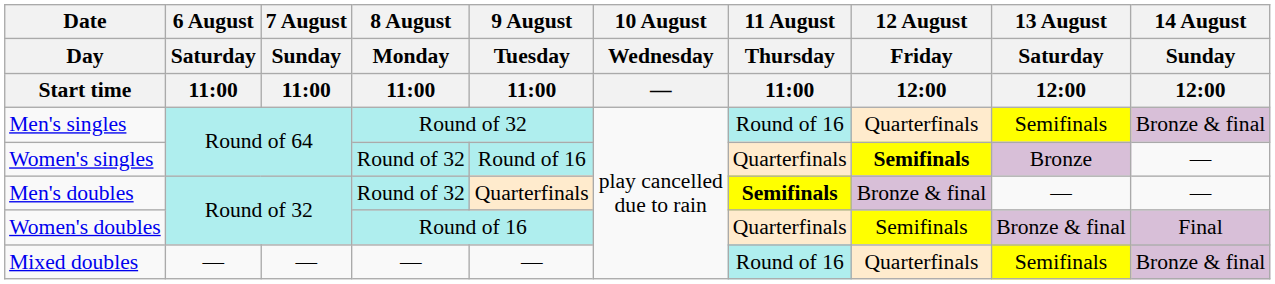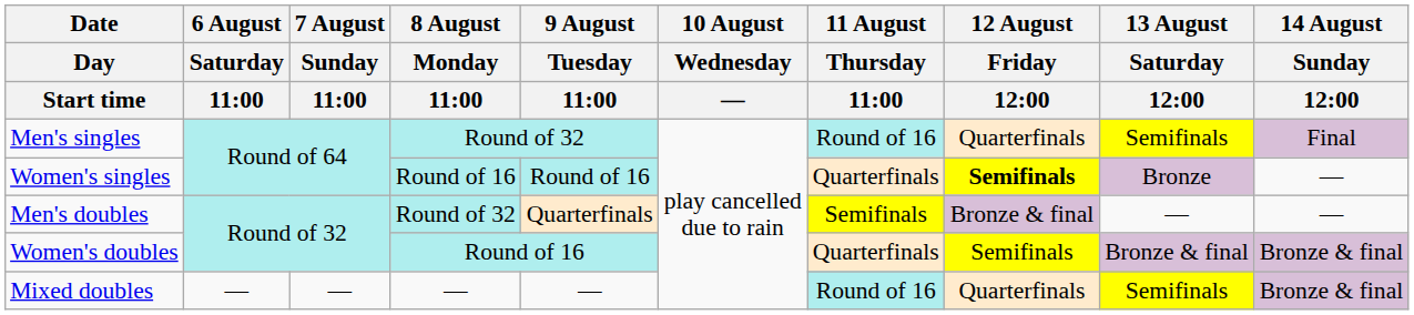 <table class="wikitable" style="margin:1em auto; text-align:center">
 <tr>
 <th>Date</th>
 <th>6 August</th>
 <th>7 August</th>
 <th>8 August</th>
 <th>9 August</th>
 <th>10 August</th>
 <th>11 August</th>
 <th>12 August</th>
 <th>13 August</th>
 <th>14 August</th>
 </tr>
 <tr>
 <th>Day</th>
 <th>Saturday</th>
 <th>Sunday</th>
 <th>Monday</th>
 <th>Tuesday</th>
 <th>Wednesday</th>
 <th>Thursday</th>
 <th>Friday</th>
 <th>Saturday</th>
 <th>Sunday</th>
 </tr>
 <tr>
 <th>Start time</th>
 <th>11:00</th>
 <th>11:00</th>
 <th>11:00</th>
 <th>11:00</th>
 <th>—</th>
 <th>11:00</th>
 <th>12:00</th>
 <th>12:00</th>
 <th>12:00</th>
 </tr>
 <tr>
 <td align="left"><a href='#'>Men's singles</a></td>
 <td colspan="2" rowspan="2" bgcolor="#afeeee">Round of 64</td>
 <td colspan="2" bgcolor="#afeeee">Round of 32</td>
 <td rowspan=5>play cancelled<br>due to rain</td>
 <td bgcolor="#afeeee">Round of 16</td>
 <td bgcolor=#ffebcd>Quarterfinals</td>
 <td bgcolor=#FFFF00>Semifinals</td>
-<td bgcolor=#D8BFD8>Bronze & final</td>
+<td bgcolor=#D8BFD8>Final</td>
 </tr>
 <tr>
 <td align="left"><a href='#'>Women's singles</a></td>
-<td bgcolor="#afeeee">Round of 32</td>
+<td bgcolor="#afeeee">Round of 16</td>
 <td bgcolor="#afeeee">Round of 16</td>
 <td bgcolor=#ffebcd>Quarterfinals</td>
 <td bgcolor=#FFFF00><strong>Semifinals</strong></td>
 <td bgcolor=#D8BFD8>Bronze</td>
 <td>—</td>
 </tr>
 <tr>
 <td align="left"><a href='#'>Men's doubles</a></td>
 <td colspan="2" rowspan="2" bgcolor="#afeeee">Round of 32</td>
 <td bgcolor="#afeeee">Round of 32</td>
 <td bgcolor=#ffebcd>Quarterfinals</td>
-<td bgcolor=#FFFF00><strong>Semifinals</strong></td>
+<td bgcolor=#FFFF00>Semifinals</td>
 <td bgcolor=#D8BFD8>Bronze & final</td>
 <td>—</td>
 <td>—</td>
 </tr>
 <tr>
 <td align="left"><a href='#'>Women's doubles</a></td>
 <td bgcolor="#afeeee" colspan=2>Round of 16</td>
 <td bgcolor=#ffebcd>Quarterfinals</td>
 <td bgcolor=#FFFF00>Semifinals</td>
 <td bgcolor=#D8BFD8>Bronze & final</td>
-<td bgcolor=#D8BFD8>Final</td>
+<td bgcolor=#D8BFD8>Bronze & final</td>
 </tr>
 <tr>
 <td align="left"><a href='#'>Mixed doubles</a></td>
 <td>—</td>
 <td>—</td>
 <td>—</td>
 <td>—</td>
 <td bgcolor="#afeeee">Round of 16</td>
 <td bgcolor=#ffebcd>Quarterfinals</td>
 <td bgcolor=#FFFF00>Semifinals</td>
 <td bgcolor=#D8BFD8>Bronze & final</td>
 </tr>
 </table>
